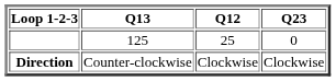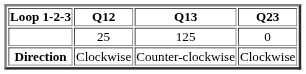 <table border="3" style="margin-left: 3em; text-align: center;">
 <tr>
 <th scope="col">Loop 1-2-3</th>
+<th scope="col">Q12</th>
 <th scope="col">Q13</th>
-<th scope="col">Q12</th>
 <th scope="col">Q23</th>
 </tr>
 <tr>
 <th scope="row"></th>
+<td>25</td>
 <td>125</td>
-<td>25</td>
 <td>0</td>
 </tr>
 <tr>
 <th scope="row">Direction</th>
+<td>Clockwise</td>
 <td>Counter-clockwise</td>
-<td>Clockwise</td>
 <td>Clockwise</td>
 </tr>
 </table>
